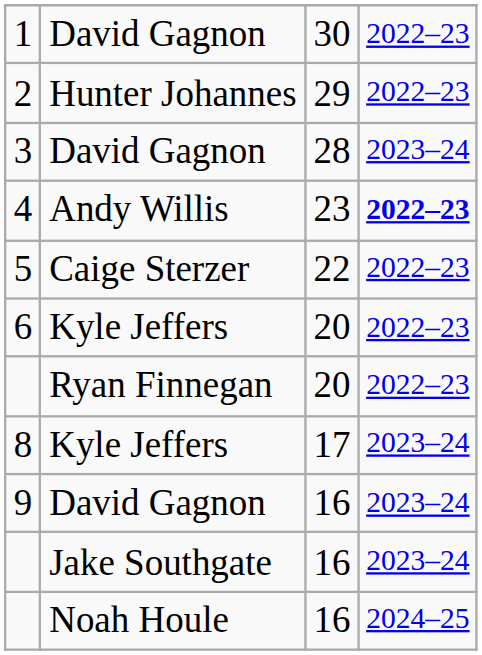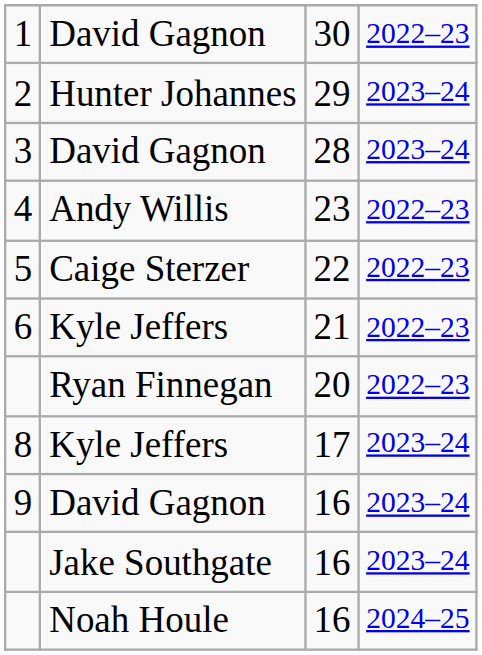 <table class="wikitable">
 <tr>
 </tr>
 <tr>
 <td>1</td>
 <td>David Gagnon</td>
 <td>30</td>
 <td style="font-size:80%;"><a href='#'>2022–23</a></td>
 </tr>
 <tr>
 <td>2</td>
 <td>Hunter Johannes</td>
 <td>29</td>
-<td style="font-size:80%;"><a href='#'>2022–23</a></td>
+<td style="font-size:80%;"><a href='#'>2023–24</a></td>
 </tr>
 <tr>
 <td>3</td>
 <td>David Gagnon</td>
 <td>28</td>
 <td style="font-size:80%;"><a href='#'>2023–24</a></td>
 </tr>
 <tr>
 <td>4</td>
 <td>Andy Willis</td>
 <td>23</td>
-<td style="font-size:80%;"><strong><a href='#'>2022–23</a></strong></td>
+<td style="font-size:80%;"><a href='#'>2022–23</a></td>
 </tr>
 <tr>
 <td>5</td>
 <td>Caige Sterzer</td>
 <td>22</td>
 <td style="font-size:80%;"><a href='#'>2022–23</a></td>
 </tr>
 <tr>
 <td>6</td>
 <td>Kyle Jeffers</td>
-<td>20</td>
+<td>21</td>
 <td style="font-size:80%;"><a href='#'>2022–23</a></td>
 </tr>
 <tr>
 <td></td>
 <td>Ryan Finnegan</td>
 <td>20</td>
 <td style="font-size:80%;"><a href='#'>2022–23</a></td>
 </tr>
 <tr>
 <td>8</td>
 <td>Kyle Jeffers</td>
 <td>17</td>
 <td style="font-size:80%;"><a href='#'>2023–24</a></td>
 </tr>
 <tr>
 <td>9</td>
 <td>David Gagnon</td>
 <td>16</td>
 <td style="font-size:80%;"><a href='#'>2023–24</a></td>
 </tr>
 <tr>
 <td></td>
 <td>Jake Southgate</td>
 <td>16</td>
 <td style="font-size:80%;"><a href='#'>2023–24</a></td>
 </tr>
 <tr>
 <td></td>
 <td>Noah Houle</td>
 <td>16</td>
 <td style="font-size:80%;"><a href='#'>2024–25</a></td>
 </tr>
 </table>
